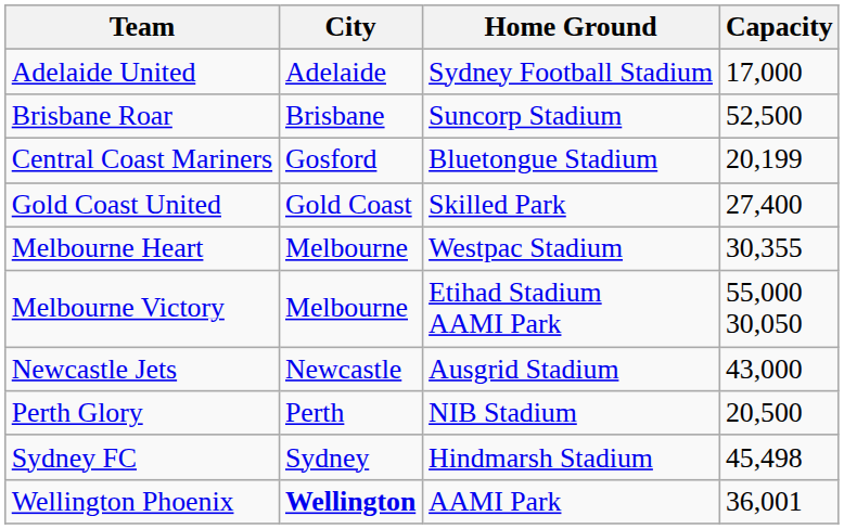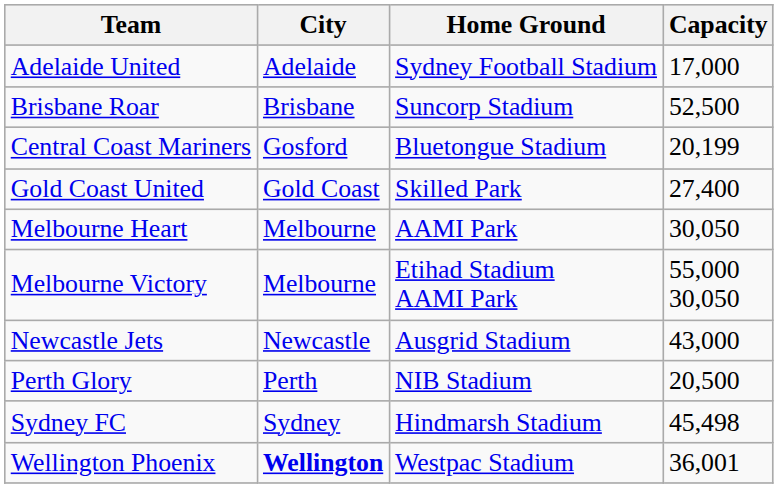 <table class="wikitable">
 <tr>
 <th>Team</th>
 <th>City</th>
 <th>Home Ground</th>
 <th>Capacity</th>
 </tr>
 <tr>
 <td><a href='#'>Adelaide United</a></td>
 <td><a href='#'>Adelaide</a></td>
 <td><a href='#'>Sydney Football Stadium</a></td>
 <td>17,000</td>
 </tr>
 <tr>
 <td><a href='#'>Brisbane Roar</a></td>
 <td><a href='#'>Brisbane</a></td>
 <td><a href='#'>Suncorp Stadium</a></td>
 <td>52,500</td>
 </tr>
 <tr>
 <td><a href='#'>Central Coast Mariners</a></td>
 <td><a href='#'>Gosford</a></td>
 <td><a href='#'>Bluetongue Stadium</a></td>
 <td>20,199</td>
 </tr>
 <tr>
 <td><a href='#'>Gold Coast United</a></td>
 <td><a href='#'>Gold Coast</a></td>
 <td><a href='#'>Skilled Park</a></td>
 <td>27,400</td>
 </tr>
 <tr>
 <td><a href='#'>Melbourne Heart</a></td>
 <td><a href='#'>Melbourne</a></td>
-<td><a href='#'>Westpac Stadium</a></td>
-<td>30,355</td>
+<td><a href='#'>AAMI Park</a></td>
+<td>30,050</td>
 </tr>
 <tr>
 <td><a href='#'>Melbourne Victory</a></td>
 <td><a href='#'>Melbourne</a></td>
 <td><a href='#'>Etihad Stadium</a><br><a href='#'>AAMI Park</a></td>
 <td>55,000<br>30,050</td>
 </tr>
 <tr>
 <td><a href='#'>Newcastle Jets</a></td>
 <td><a href='#'>Newcastle</a></td>
 <td><a href='#'>Ausgrid Stadium</a></td>
 <td>43,000</td>
 </tr>
 <tr>
 <td><a href='#'>Perth Glory</a></td>
 <td><a href='#'>Perth</a></td>
 <td><a href='#'>NIB Stadium</a></td>
 <td>20,500</td>
 </tr>
 <tr>
 <td><a href='#'>Sydney FC</a></td>
 <td><a href='#'>Sydney</a></td>
 <td><a href='#'>Hindmarsh Stadium</a></td>
 <td>45,498</td>
 </tr>
 <tr>
 <td><a href='#'>Wellington Phoenix</a></td>
 <td><strong><a href='#'>Wellington</a></strong></td>
-<td><a href='#'>AAMI Park</a></td>
+<td><a href='#'>Westpac Stadium</a></td>
 <td>36,001</td>
 </tr>
 </table>
